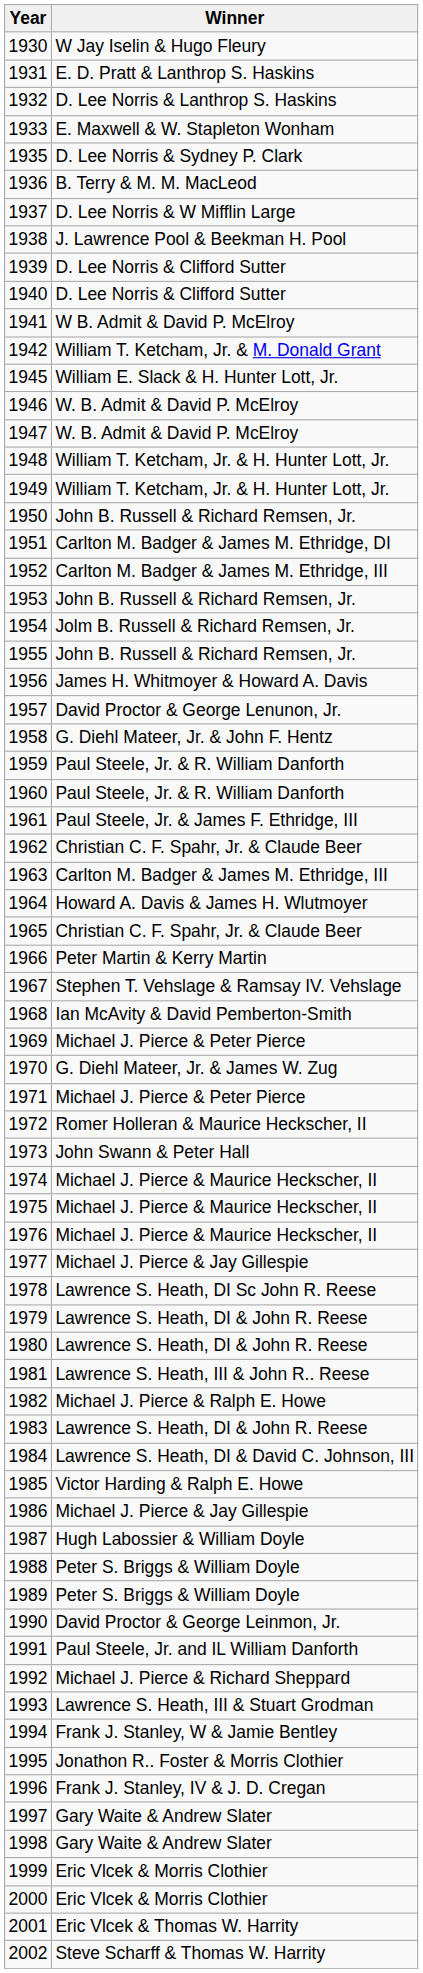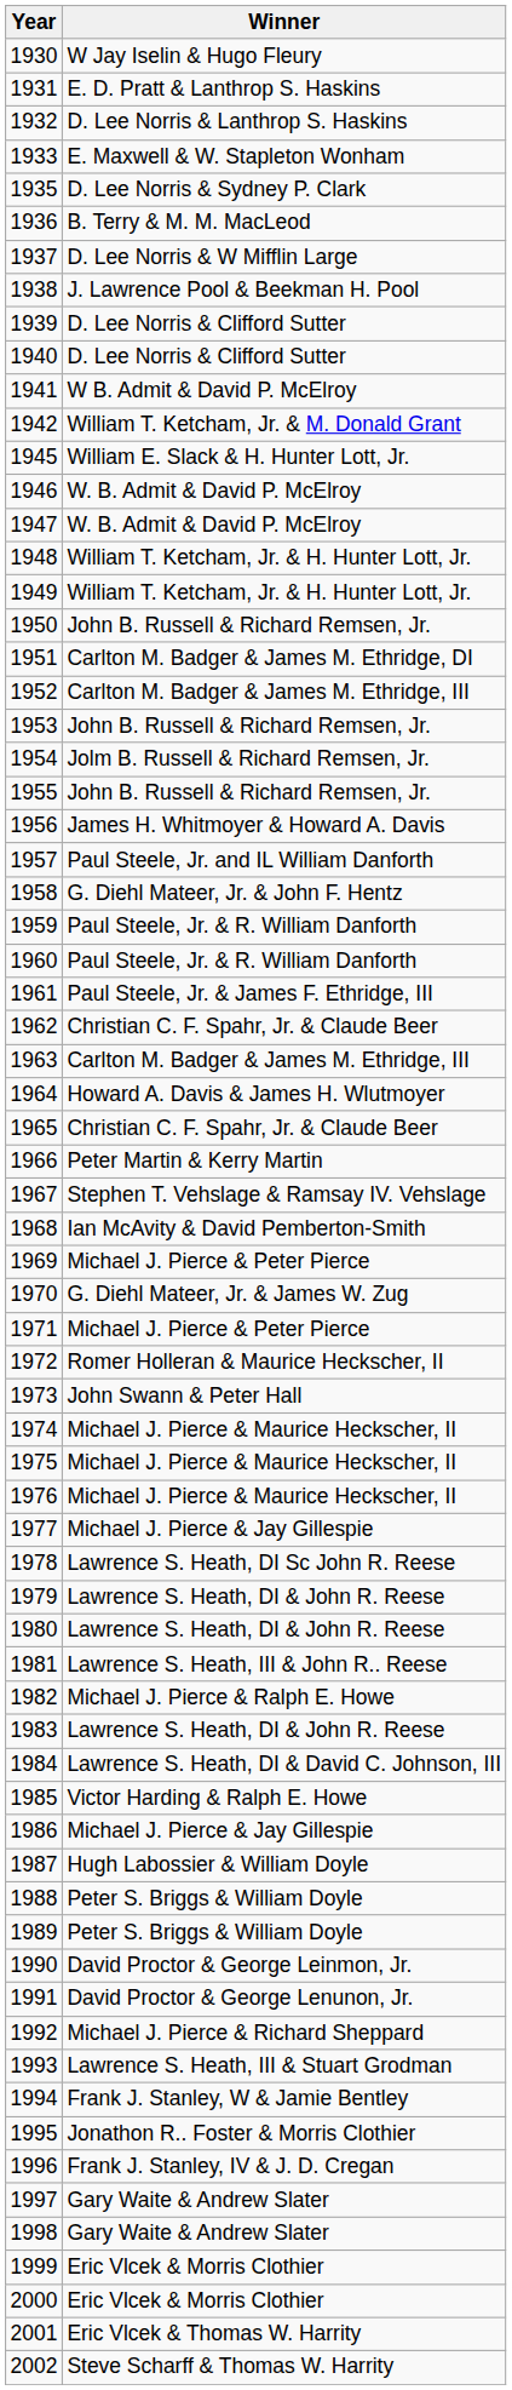 <table class="wikitable">
 <tr style="text-align:center; background:#f0f0f0;">
 <td><strong>Year</strong></td>
 <td><strong>Winner</strong></td>
 </tr>
 <tr>
 <td>1930</td>
 <td>W Jay Iselin & Hugo Fleury</td>
 </tr>
 <tr>
 <td>1931</td>
 <td>E. D. Pratt & Lanthrop S. Haskins</td>
 </tr>
 <tr>
 <td>1932</td>
 <td>D. Lee Norris & Lanthrop S. Haskins</td>
 </tr>
 <tr>
 <td>1933</td>
 <td>E. Maxwell & W. Stapleton Wonham</td>
 </tr>
 <tr>
 <td>1935</td>
 <td>D. Lee Norris & Sydney P. Clark</td>
 </tr>
 <tr>
 <td>1936</td>
 <td>B. Terry & M. M. MacLeod</td>
 </tr>
 <tr>
 <td>1937</td>
 <td>D. Lee Norris & W Mifflin Large</td>
 </tr>
 <tr>
 <td>1938</td>
 <td>J. Lawrence Pool & Beekman H. Pool</td>
 </tr>
 <tr>
 <td>1939</td>
 <td>D. Lee Norris & Clifford Sutter</td>
 </tr>
 <tr>
 <td>1940</td>
 <td>D. Lee Norris & Clifford Sutter</td>
 </tr>
 <tr>
 <td>1941</td>
 <td>W B. Admit & David P. McElroy</td>
 </tr>
 <tr>
 <td>1942</td>
 <td>William T. Ketcham, Jr. & <a href='#'>M. Donald Grant</a></td>
 </tr>
 <tr>
 <td>1945</td>
 <td>William E. Slack & H. Hunter Lott, Jr.</td>
 </tr>
 <tr>
 <td>1946</td>
 <td>W. B. Admit & David P. McElroy</td>
 </tr>
 <tr>
 <td>1947</td>
 <td>W. B. Admit & David P. McElroy</td>
 </tr>
 <tr>
 <td>1948</td>
 <td>William T. Ketcham, Jr. & H. Hunter Lott, Jr.</td>
 </tr>
 <tr>
 <td>1949</td>
 <td>William T. Ketcham, Jr. & H. Hunter Lott, Jr.</td>
 </tr>
 <tr>
 <td>1950</td>
 <td>John B. Russell & Richard Remsen, Jr.</td>
 </tr>
 <tr>
 <td>1951</td>
 <td>Carlton M. Badger & James M. Ethridge, DI</td>
 </tr>
 <tr>
 <td>1952</td>
 <td>Carlton M. Badger & James M. Ethridge, III</td>
 </tr>
 <tr>
 <td>1953</td>
 <td>John B. Russell & Richard Remsen, Jr.</td>
 </tr>
 <tr>
 <td>1954</td>
 <td>Jolm B. Russell & Richard Remsen, Jr.</td>
 </tr>
 <tr>
 <td>1955</td>
 <td>John B. Russell & Richard Remsen, Jr.</td>
 </tr>
 <tr>
 <td>1956</td>
 <td>James H. Whitmoyer & Howard A. Davis</td>
 </tr>
 <tr>
 <td>1957</td>
-<td>David Proctor & George Lenunon, Jr.</td>
+<td>Paul Steele, Jr. and IL William Danforth</td>
 </tr>
 <tr>
 <td>1958</td>
 <td>G. Diehl Mateer, Jr. & John F. Hentz</td>
 </tr>
 <tr>
 <td>1959</td>
 <td>Paul Steele, Jr. & R. William Danforth</td>
 </tr>
 <tr>
 <td>1960</td>
 <td>Paul Steele, Jr. & R. William Danforth</td>
 </tr>
 <tr>
 <td>1961</td>
 <td>Paul Steele, Jr. & James F. Ethridge, III</td>
 </tr>
 <tr>
 <td>1962</td>
 <td>Christian C. F. Spahr, Jr. & Claude Beer</td>
 </tr>
 <tr>
 <td>1963</td>
 <td>Carlton M. Badger & James M. Ethridge, III</td>
 </tr>
 <tr>
 <td>1964</td>
 <td>Howard A. Davis & James H. Wlutmoyer</td>
 </tr>
 <tr>
 <td>1965</td>
 <td>Christian C. F. Spahr, Jr. & Claude Beer</td>
 </tr>
 <tr>
 <td>1966</td>
 <td>Peter Martin & Kerry Martin</td>
 </tr>
 <tr>
 <td>1967</td>
 <td>Stephen T. Vehslage & Ramsay IV. Vehslage</td>
 </tr>
 <tr>
 <td>1968</td>
 <td>Ian McAvity & David Pemberton-Smith</td>
 </tr>
 <tr>
 <td>1969</td>
 <td>Michael J. Pierce & Peter Pierce</td>
 </tr>
 <tr>
 <td>1970</td>
 <td>G. Diehl Mateer, Jr. & James W. Zug</td>
 </tr>
 <tr>
 <td>1971</td>
 <td>Michael J. Pierce & Peter Pierce</td>
 </tr>
 <tr>
 <td>1972</td>
 <td>Romer Holleran & Maurice Heckscher, II</td>
 </tr>
 <tr>
 <td>1973</td>
 <td>John Swann & Peter Hall</td>
 </tr>
 <tr>
 <td>1974</td>
 <td>Michael J. Pierce & Maurice Heckscher, II</td>
 </tr>
 <tr>
 <td>1975</td>
 <td>Michael J. Pierce & Maurice Heckscher, II</td>
 </tr>
 <tr>
 <td>1976</td>
 <td>Michael J. Pierce & Maurice Heckscher, II</td>
 </tr>
 <tr>
 <td>1977</td>
 <td>Michael J. Pierce & Jay Gillespie</td>
 </tr>
 <tr>
 <td>1978</td>
 <td>Lawrence S. Heath, DI Sc John R. Reese</td>
 </tr>
 <tr>
 <td>1979</td>
 <td>Lawrence S. Heath, DI & John R. Reese</td>
 </tr>
 <tr>
 <td>1980</td>
 <td>Lawrence S. Heath, DI & John R. Reese</td>
 </tr>
 <tr>
 <td>1981</td>
 <td>Lawrence S. Heath, III & John R.. Reese</td>
 </tr>
 <tr>
 <td>1982</td>
 <td>Michael J. Pierce & Ralph E. Howe</td>
 </tr>
 <tr>
 <td>1983</td>
 <td>Lawrence S. Heath, DI & John R. Reese</td>
 </tr>
 <tr>
 <td>1984</td>
 <td>Lawrence S. Heath, DI & David C. Johnson, III</td>
 </tr>
 <tr>
 <td>1985</td>
 <td>Victor Harding & Ralph E. Howe</td>
 </tr>
 <tr>
 <td>1986</td>
 <td>Michael J. Pierce & Jay Gillespie</td>
 </tr>
 <tr>
 <td>1987</td>
 <td>Hugh Labossier & William Doyle</td>
 </tr>
 <tr>
 <td>1988</td>
 <td>Peter S. Briggs & William Doyle</td>
 </tr>
 <tr>
 <td>1989</td>
 <td>Peter S. Briggs & William Doyle</td>
 </tr>
 <tr>
 <td>1990</td>
 <td>David Proctor & George Leinmon, Jr.</td>
 </tr>
 <tr>
 <td>1991</td>
-<td>Paul Steele, Jr. and IL William Danforth</td>
+<td>David Proctor & George Lenunon, Jr.</td>
 </tr>
 <tr>
 <td>1992</td>
 <td>Michael J. Pierce & Richard Sheppard</td>
 </tr>
 <tr>
 <td>1993</td>
 <td>Lawrence S. Heath, III & Stuart Grodman</td>
 </tr>
 <tr>
 <td>1994</td>
 <td>Frank J. Stanley, W & Jamie Bentley</td>
 </tr>
 <tr>
 <td>1995</td>
 <td>Jonathon R.. Foster & Morris Clothier</td>
 </tr>
 <tr>
 <td>1996</td>
 <td>Frank J. Stanley, IV & J. D. Cregan</td>
 </tr>
 <tr>
 <td>1997</td>
 <td>Gary Waite & Andrew Slater</td>
 </tr>
 <tr>
 <td>1998</td>
 <td>Gary Waite & Andrew Slater</td>
 </tr>
 <tr>
 <td>1999</td>
 <td>Eric Vlcek & Morris Clothier</td>
 </tr>
 <tr>
 <td>2000</td>
 <td>Eric Vlcek & Morris Clothier</td>
 </tr>
 <tr>
 <td>2001</td>
 <td>Eric Vlcek & Thomas W. Harrity</td>
 </tr>
 <tr>
 <td>2002</td>
 <td>Steve Scharff & Thomas W. Harrity</td>
 </tr>
 </table>
